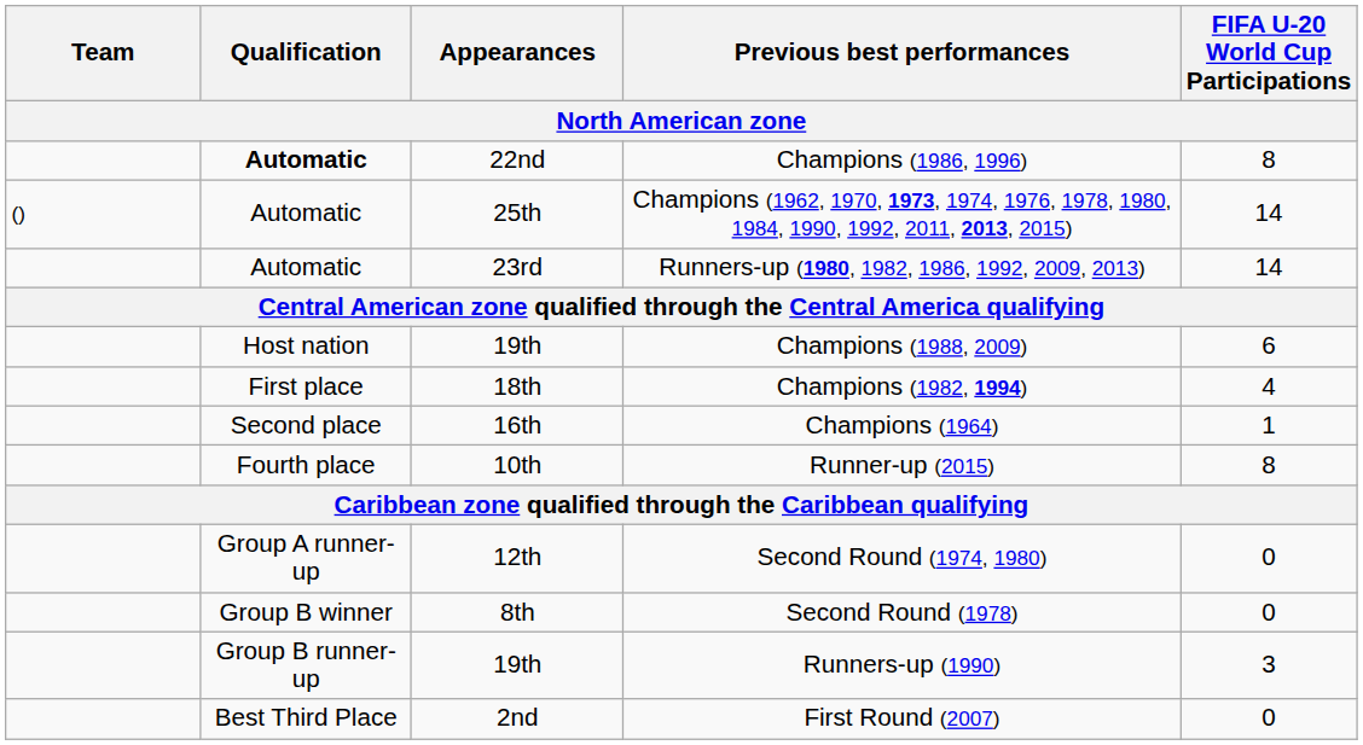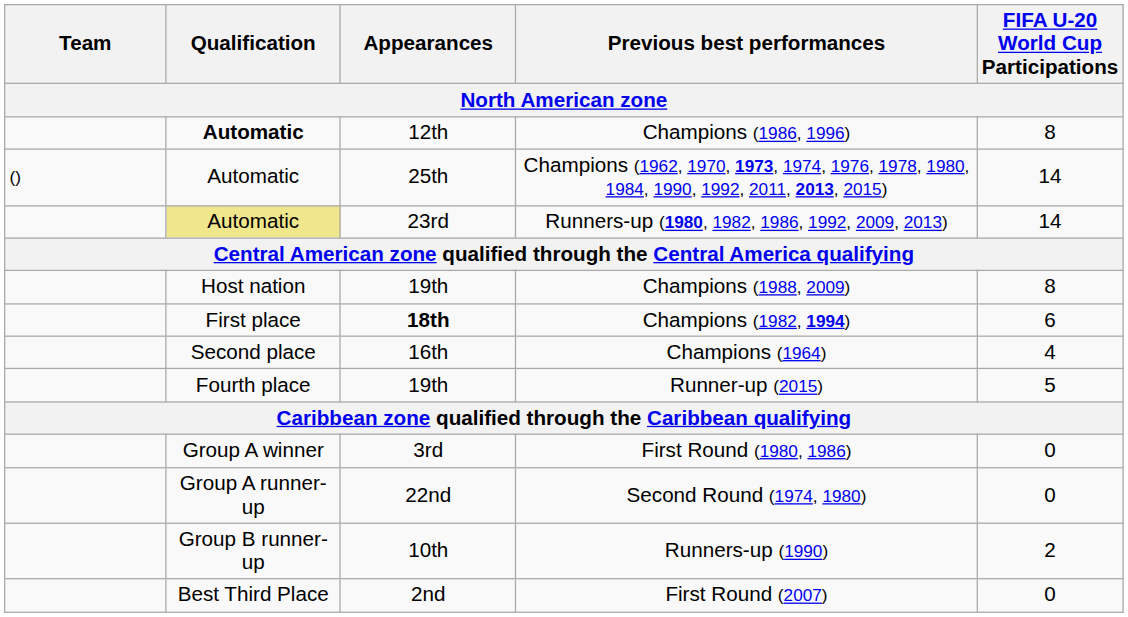 <table class="wikitable">
 <tr>
 <th width=135px>Team</th>
 <th width=135px>Qualification</th>
 <th width=135px>Appearances</th>
 <th width=405px>Previous best performances</th>
 <th width=90px><a href='#'>FIFA U-20 World Cup</a><br> Participations</th>
 </tr>
 <tr>
 <th colspan=5><a href='#'>North American zone</a></th>
 </tr>
 <tr>
 <td align=left></td>
 <td align=center><strong>Automatic</strong></td>
-<td align=center>22nd</td>
+<td align=center>12th</td>
 <td align=center>Champions <small>(<a href='#'>1986</a>, <a href='#'>1996</a>)</small></td>
 <td align=center>8</td>
 </tr>
 <tr>
 <td align=left> <small>()</small></td>
 <td align=center>Automatic</td>
 <td align=center>25th</td>
 <td align=center>Champions <small>(<a href='#'>1962</a>, <a href='#'>1970</a>, <strong><a href='#'>1973</a></strong>, <a href='#'>1974</a>, <a href='#'>1976</a>, <a href='#'>1978</a>, <a href='#'>1980</a>, <a href='#'>1984</a>, <a href='#'>1990</a>, <a href='#'>1992</a>, <a href='#'>2011</a>, <strong><a href='#'>2013</a></strong>, <a href='#'>2015</a>)</small></td>
 <td align=center>14</td>
 </tr>
 <tr>
 <td align=left></td>
-<td align=center>Automatic</td>
+<td align=center style="background: khaki;">Automatic</td>
 <td align=center>23rd</td>
 <td align=center>Runners-up <small>(<strong><a href='#'>1980</a></strong>, <a href='#'>1982</a>, <a href='#'>1986</a>, <a href='#'>1992</a>, <a href='#'>2009</a>, <a href='#'>2013</a>)</small></td>
 <td align=center>14</td>
 </tr>
 <tr>
 <th colspan=5><a href='#'>Central American zone</a> qualified through the <a href='#'>Central America qualifying</a></th>
 </tr>
 <tr>
 <td align=left></td>
 <td align=center>Host nation</td>
 <td align=center>19th</td>
 <td align=center>Champions <small>(<a href='#'>1988</a>, <a href='#'>2009</a>)</small></td>
-<td align=center>6</td>
+<td align=center>8</td>
 </tr>
 <tr>
 <td align=left></td>
 <td align=center>First place</td>
-<td align=center>18th</td>
+<td align=center><strong>18th</strong></td>
 <td align=center>Champions <small>(<a href='#'>1982</a>, <strong><a href='#'>1994</a></strong>)</small></td>
-<td align=center>4</td>
+<td align=center>6</td>
 </tr>
 <tr>
 <td align=left></td>
 <td align=center>Second place</td>
 <td align=center>16th</td>
 <td align=center>Champions <small>(<a href='#'>1964</a>)</small></td>
-<td align=center>1</td>
+<td align=center>4</td>
 </tr>
 <tr>
 <td align=left></td>
 <td align=center>Fourth place</td>
-<td align=center>10th</td>
+<td align=center>19th</td>
 <td align=center>Runner-up <small>(<a href='#'>2015</a>)</small></td>
-<td align=center>8</td>
+<td align=center>5</td>
 </tr>
 <tr>
 <th colspan=5><a href='#'>Caribbean zone</a> qualified through the <a href='#'>Caribbean qualifying</a></th>
 </tr>
 <tr>
 <td align=left></td>
+<td align=center>Group A winner</td>
+<td align=center>3rd</td>
+<td align=center>First Round <small>(<a href='#'>1980</a>, <a href='#'>1986</a>)</small></td>
+<td align=center>0</td>
+</tr>
+<tr>
+<td align=left></td>
 <td align=center>Group A runner-up</td>
-<td align=center>12th</td>
+<td align=center>22nd</td>
 <td align=center>Second Round <small>(<a href='#'>1974</a>, <a href='#'>1980</a>)</small></td>
 <td align=center>0</td>
 </tr>
 <tr>
 <td align=left></td>
-<td align=center>Group B winner</td>
-<td align=center>8th</td>
-<td align=center>Second Round <small>(<a href='#'>1978</a>)</small></td>
-<td align=center>0</td>
-</tr>
-<tr>
-<td align=left></td>
 <td align=center>Group B runner-up</td>
-<td align=center>19th</td>
+<td align=center>10th</td>
 <td align=center>Runners-up <small>(<a href='#'>1990</a>)</small></td>
-<td align=center>3</td>
+<td align=center>2</td>
 </tr>
 <tr>
 <td align=left></td>
 <td align=center>Best Third Place</td>
 <td align=center>2nd</td>
 <td align=center>First Round <small>(<a href='#'>2007</a>)</small></td>
 <td align=center>0</td>
 </tr>
 </table>
